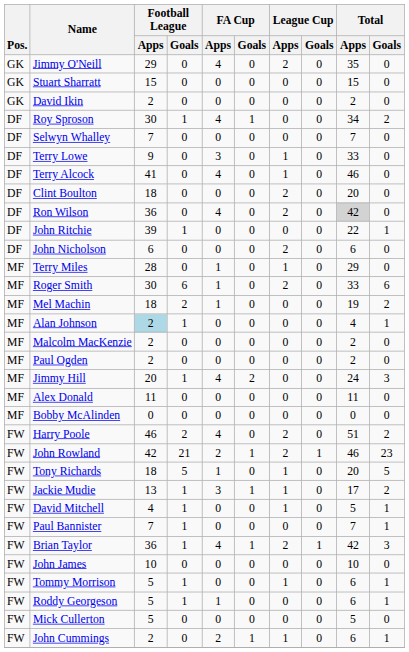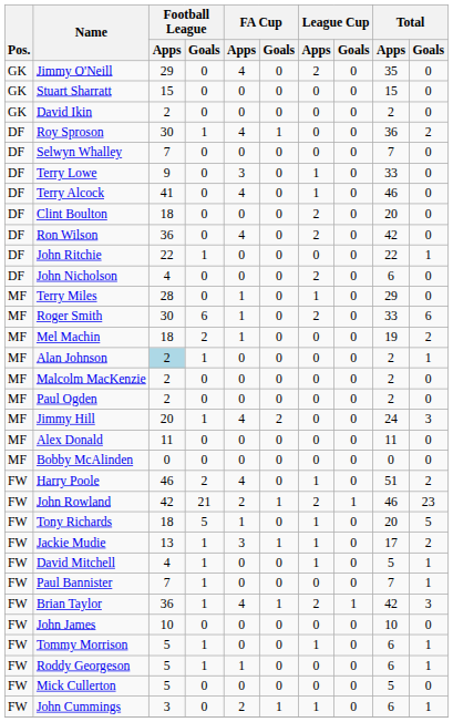 <table class="wikitable" style="text-align:center">
 <tr>
 <th rowspan="2" valign="bottom">Pos.</th>
 <th rowspan="2">Name</th>
 <th colspan="2" width="85">Football League</th>
 <th colspan="2" width="85">FA Cup</th>
 <th colspan="2" width="85">League Cup</th>
 <th colspan="2" width="85">Total</th>
 </tr>
 <tr>
 <th>Apps</th>
 <th>Goals</th>
 <th>Apps</th>
 <th>Goals</th>
 <th>Apps</th>
 <th>Goals</th>
 <th>Apps</th>
 <th>Goals</th>
 </tr>
 <tr>
 <td align="left">GK</td>
 <td align="left"> <a href='#'>Jimmy O'Neill</a></td>
 <td>29</td>
 <td>0</td>
 <td>4</td>
 <td>0</td>
 <td>2</td>
 <td>0</td>
 <td>35</td>
 <td>0</td>
 </tr>
 <tr>
 <td align="left">GK</td>
 <td align="left"> <a href='#'>Stuart Sharratt</a></td>
 <td>15</td>
 <td>0</td>
 <td>0</td>
 <td>0</td>
 <td>0</td>
 <td>0</td>
 <td>15</td>
 <td>0</td>
 </tr>
 <tr>
 <td align="left">GK</td>
 <td align="left"> <a href='#'>David Ikin</a></td>
 <td>2</td>
 <td>0</td>
 <td>0</td>
 <td>0</td>
 <td>0</td>
 <td>0</td>
 <td>2</td>
 <td>0</td>
 </tr>
 <tr>
 <td align="left">DF</td>
 <td align="left"> <a href='#'>Roy Sproson</a></td>
 <td>30</td>
 <td>1</td>
 <td>4</td>
 <td>1</td>
 <td>0</td>
 <td>0</td>
-<td>34</td>
+<td>36</td>
 <td>2</td>
 </tr>
 <tr>
 <td align="left">DF</td>
 <td align="left"> <a href='#'>Selwyn Whalley</a></td>
 <td>7</td>
 <td>0</td>
 <td>0</td>
 <td>0</td>
 <td>0</td>
 <td>0</td>
 <td>7</td>
 <td>0</td>
 </tr>
 <tr>
 <td align="left">DF</td>
 <td align="left"> <a href='#'>Terry Lowe</a></td>
 <td>9</td>
 <td>0</td>
 <td>3</td>
 <td>0</td>
 <td>1</td>
 <td>0</td>
 <td>33</td>
 <td>0</td>
 </tr>
 <tr>
 <td align="left">DF</td>
 <td align="left"> <a href='#'>Terry Alcock</a></td>
 <td>41</td>
 <td>0</td>
 <td>4</td>
 <td>0</td>
 <td>1</td>
 <td>0</td>
 <td>46</td>
 <td>0</td>
 </tr>
 <tr>
 <td align="left">DF</td>
 <td align="left"> <a href='#'>Clint Boulton</a></td>
 <td>18</td>
 <td>0</td>
 <td>0</td>
 <td>0</td>
 <td>2</td>
 <td>0</td>
 <td>20</td>
 <td>0</td>
 </tr>
 <tr>
 <td align="left">DF</td>
 <td align="left"> <a href='#'>Ron Wilson</a></td>
 <td>36</td>
 <td>0</td>
 <td>4</td>
 <td>0</td>
 <td>2</td>
 <td>0</td>
-<td style="background: lightgrey;">42</td>
+<td>42</td>
 <td>0</td>
 </tr>
 <tr>
 <td align="left">DF</td>
 <td align="left"> <a href='#'>John Ritchie</a></td>
-<td>39</td>
+<td>22</td>
 <td>1</td>
 <td>0</td>
 <td>0</td>
 <td>0</td>
 <td>0</td>
 <td>22</td>
 <td>1</td>
 </tr>
 <tr>
 <td align="left">DF</td>
 <td align="left"> <a href='#'>John Nicholson</a></td>
-<td>6</td>
+<td>4</td>
 <td>0</td>
 <td>0</td>
 <td>0</td>
 <td>2</td>
 <td>0</td>
 <td>6</td>
 <td>0</td>
 </tr>
 <tr>
 <td align="left">MF</td>
 <td align="left"> <a href='#'>Terry Miles</a></td>
 <td>28</td>
 <td>0</td>
 <td>1</td>
 <td>0</td>
 <td>1</td>
 <td>0</td>
 <td>29</td>
 <td>0</td>
 </tr>
 <tr>
 <td align="left">MF</td>
 <td align="left"> <a href='#'>Roger Smith</a></td>
 <td>30</td>
 <td>6</td>
 <td>1</td>
 <td>0</td>
 <td>2</td>
 <td>0</td>
 <td>33</td>
 <td>6</td>
 </tr>
 <tr>
 <td align="left">MF</td>
 <td align="left"> <a href='#'>Mel Machin</a></td>
 <td>18</td>
 <td>2</td>
 <td>1</td>
 <td>0</td>
 <td>0</td>
 <td>0</td>
 <td>19</td>
 <td>2</td>
 </tr>
 <tr>
 <td align="left">MF</td>
 <td align="left"> <a href='#'>Alan Johnson</a></td>
 <td style="background: lightblue;">2</td>
 <td>1</td>
 <td>0</td>
 <td>0</td>
 <td>0</td>
 <td>0</td>
-<td>4</td>
+<td>2</td>
 <td>1</td>
 </tr>
 <tr>
 <td align="left">MF</td>
 <td align="left"> <a href='#'>Malcolm MacKenzie</a></td>
 <td>2</td>
 <td>0</td>
 <td>0</td>
 <td>0</td>
 <td>0</td>
 <td>0</td>
 <td>2</td>
 <td>0</td>
 </tr>
 <tr>
 <td align="left">MF</td>
 <td align="left"> <a href='#'>Paul Ogden</a></td>
 <td>2</td>
 <td>0</td>
 <td>0</td>
 <td>0</td>
 <td>0</td>
 <td>0</td>
 <td>2</td>
 <td>0</td>
 </tr>
 <tr>
 <td align="left">MF</td>
 <td align="left"> <a href='#'>Jimmy Hill</a></td>
 <td>20</td>
 <td>1</td>
 <td>4</td>
 <td>2</td>
 <td>0</td>
 <td>0</td>
 <td>24</td>
 <td>3</td>
 </tr>
 <tr>
 <td align="left">MF</td>
 <td align="left"> <a href='#'>Alex Donald</a></td>
 <td>11</td>
 <td>0</td>
 <td>0</td>
 <td>0</td>
 <td>0</td>
 <td>0</td>
 <td>11</td>
 <td>0</td>
 </tr>
 <tr>
 <td align="left">MF</td>
 <td align="left"> <a href='#'>Bobby McAlinden</a></td>
 <td>0</td>
 <td>0</td>
 <td>0</td>
 <td>0</td>
 <td>0</td>
 <td>0</td>
 <td>0</td>
 <td>0</td>
 </tr>
 <tr>
 <td align="left">FW</td>
 <td align="left"> <a href='#'>Harry Poole</a></td>
 <td>46</td>
 <td>2</td>
 <td>4</td>
 <td>0</td>
-<td>2</td>
+<td>1</td>
 <td>0</td>
 <td>51</td>
 <td>2</td>
 </tr>
 <tr>
 <td align="left">FW</td>
 <td align="left"> <a href='#'>John Rowland</a></td>
 <td>42</td>
 <td>21</td>
 <td>2</td>
 <td>1</td>
 <td>2</td>
 <td>1</td>
 <td>46</td>
 <td>23</td>
 </tr>
 <tr>
 <td align="left">FW</td>
 <td align="left"> <a href='#'>Tony Richards</a></td>
 <td>18</td>
 <td>5</td>
 <td>1</td>
 <td>0</td>
 <td>1</td>
 <td>0</td>
 <td>20</td>
 <td>5</td>
 </tr>
 <tr>
 <td align="left">FW</td>
 <td align="left"> <a href='#'>Jackie Mudie</a></td>
 <td>13</td>
 <td>1</td>
 <td>3</td>
 <td>1</td>
 <td>1</td>
 <td>0</td>
 <td>17</td>
 <td>2</td>
 </tr>
 <tr>
 <td align="left">FW</td>
 <td align="left"> <a href='#'>David Mitchell</a></td>
 <td>4</td>
 <td>1</td>
 <td>0</td>
 <td>0</td>
 <td>1</td>
 <td>0</td>
 <td>5</td>
 <td>1</td>
 </tr>
 <tr>
 <td align="left">FW</td>
 <td align="left"> <a href='#'>Paul Bannister</a></td>
 <td>7</td>
 <td>1</td>
 <td>0</td>
 <td>0</td>
 <td>0</td>
 <td>0</td>
 <td>7</td>
 <td>1</td>
 </tr>
 <tr>
 <td align="left">FW</td>
 <td align="left"> <a href='#'>Brian Taylor</a></td>
 <td>36</td>
 <td>1</td>
 <td>4</td>
 <td>1</td>
 <td>2</td>
 <td>1</td>
 <td>42</td>
 <td>3</td>
 </tr>
 <tr>
 <td align="left">FW</td>
 <td align="left"> <a href='#'>John James</a></td>
 <td>10</td>
 <td>0</td>
 <td>0</td>
 <td>0</td>
 <td>0</td>
 <td>0</td>
 <td>10</td>
 <td>0</td>
 </tr>
 <tr>
 <td align="left">FW</td>
 <td align="left"> <a href='#'>Tommy Morrison</a></td>
 <td>5</td>
 <td>1</td>
 <td>0</td>
 <td>0</td>
 <td>1</td>
 <td>0</td>
 <td>6</td>
 <td>1</td>
 </tr>
 <tr>
 <td align="left">FW</td>
 <td align="left"> <a href='#'>Roddy Georgeson</a></td>
 <td>5</td>
 <td>1</td>
 <td>1</td>
 <td>0</td>
 <td>0</td>
 <td>0</td>
 <td>6</td>
 <td>1</td>
 </tr>
 <tr>
 <td align="left">FW</td>
 <td align="left"> <a href='#'>Mick Cullerton</a></td>
 <td>5</td>
 <td>0</td>
 <td>0</td>
 <td>0</td>
 <td>0</td>
 <td>0</td>
 <td>5</td>
 <td>0</td>
 </tr>
 <tr>
 <td align="left">FW</td>
 <td align="left"> <a href='#'>John Cummings</a></td>
-<td>2</td>
+<td>3</td>
 <td>0</td>
 <td>2</td>
 <td>1</td>
 <td>1</td>
 <td>0</td>
 <td>6</td>
 <td>1</td>
 </tr>
 <tr>
 </tr>
 </table>
